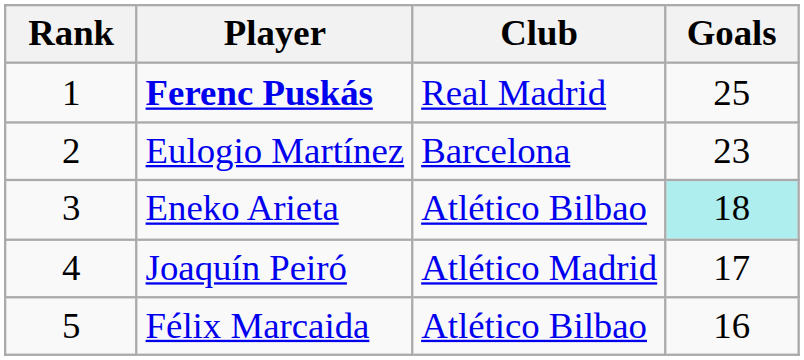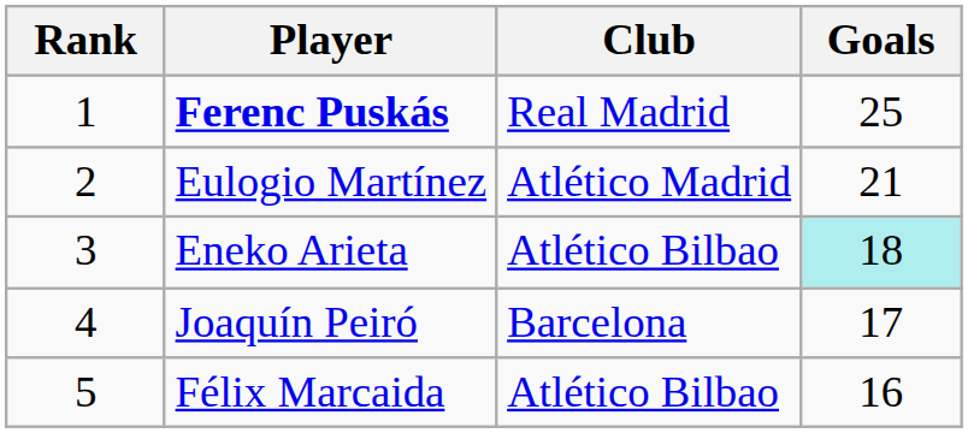 <table class="wikitable">
 <tr>
 <th width=50px>Rank</th>
 <th>Player</th>
 <th>Club</th>
 <th width=50px>Goals</th>
 </tr>
 <tr>
 <td align="center">1</td>
 <td> <strong><a href='#'>Ferenc Puskás</a></strong></td>
 <td><a href='#'>Real Madrid</a></td>
 <td align=center>25</td>
 </tr>
 <tr>
 <td align="center">2</td>
 <td> <a href='#'>Eulogio Martínez</a></td>
-<td><a href='#'>Barcelona</a></td>
-<td align=center>23</td>
+<td><a href='#'>Atlético Madrid</a></td>
+<td align=center>21</td>
 </tr>
 <tr>
 <td align="center">3</td>
 <td> <a href='#'>Eneko Arieta</a></td>
 <td><a href='#'>Atlético Bilbao</a></td>
 <td align=center style="background: paleturquoise;">18</td>
 </tr>
 <tr>
 <td align="center">4</td>
 <td> <a href='#'>Joaquín Peiró</a></td>
-<td><a href='#'>Atlético Madrid</a></td>
+<td><a href='#'>Barcelona</a></td>
 <td align=center>17</td>
 </tr>
 <tr>
 <td align="center">5</td>
 <td> <a href='#'>Félix Marcaida</a></td>
 <td><a href='#'>Atlético Bilbao</a></td>
 <td align=center>16</td>
 </tr>
 </table>
